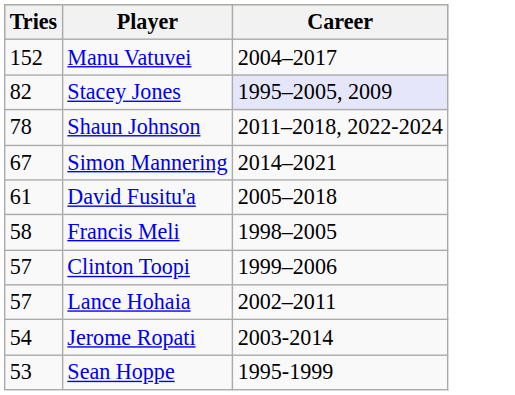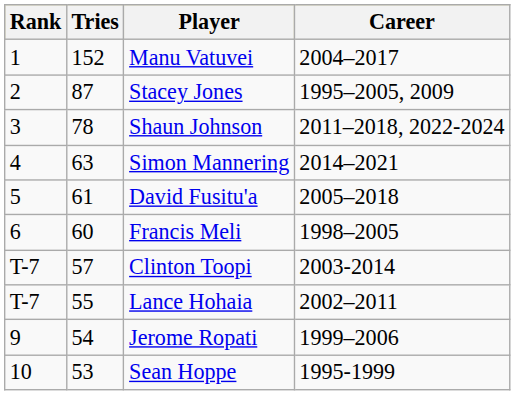 <table class="wikitable">
 <tr style="background:#bdb76b;">
+<th>Rank</th>
 <th>Tries</th>
 <th>Player</th>
 <th>Career</th>
 </tr>
 <tr>
+<td>1</td>
 <td>152</td>
 <td><a href='#'>Manu Vatuvei</a></td>
 <td>2004–2017</td>
 </tr>
 <tr>
-<td>82</td>
+<td>2</td>
+<td>87</td>
 <td><a href='#'>Stacey Jones</a></td>
-<td style="background: lavender;">1995–2005, 2009</td>
+<td>1995–2005, 2009</td>
 </tr>
 <tr>
+<td>3</td>
 <td>78</td>
 <td><a href='#'>Shaun Johnson</a></td>
 <td>2011–2018, 2022-2024</td>
 </tr>
 <tr>
-<td>67</td>
+<td>4</td>
+<td>63</td>
 <td><a href='#'>Simon Mannering</a></td>
 <td>2014–2021</td>
 </tr>
 <tr>
+<td>5</td>
 <td>61</td>
 <td><a href='#'>David Fusitu'a</a></td>
 <td>2005–2018</td>
 </tr>
 <tr>
-<td>58</td>
+<td>6</td>
+<td>60</td>
 <td><a href='#'>Francis Meli</a></td>
 <td>1998–2005</td>
 </tr>
 <tr>
+<td>T-7</td>
 <td>57</td>
 <td><a href='#'>Clinton Toopi</a></td>
-<td>1999–2006</td>
+<td>2003-2014</td>
 </tr>
 <tr>
-<td>57</td>
+<td>T-7</td>
+<td>55</td>
 <td><a href='#'>Lance Hohaia</a></td>
 <td>2002–2011</td>
 </tr>
 <tr>
+<td>9</td>
 <td>54</td>
 <td><a href='#'>Jerome Ropati</a></td>
-<td>2003-2014</td>
+<td>1999–2006</td>
 </tr>
 <tr>
+<td>10</td>
 <td>53</td>
 <td><a href='#'>Sean Hoppe</a></td>
 <td>1995-1999</td>
 </tr>
 </table>
